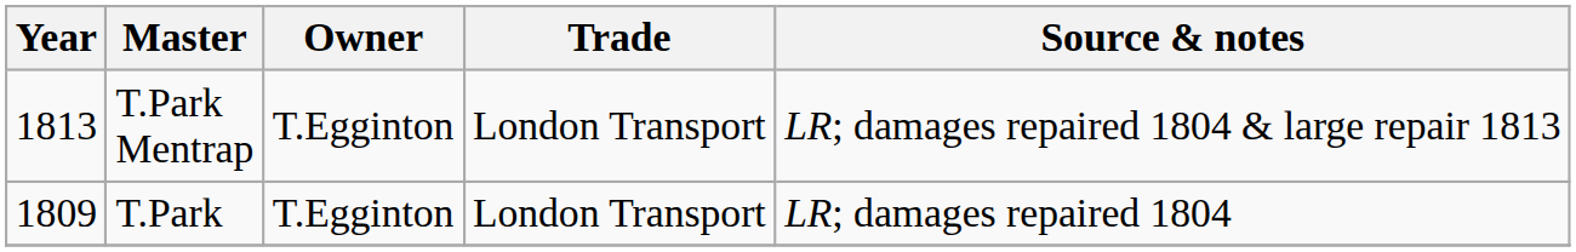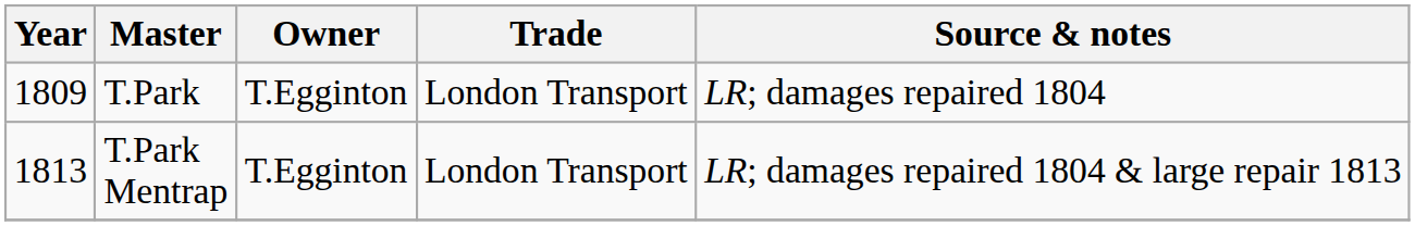 <table class=" wikitable">
 <tr>
 <th>Year</th>
 <th>Master</th>
 <th>Owner</th>
 <th>Trade</th>
 <th>Source & notes</th>
 </tr>
 <tr>
+<td>1809</td>
+<td>T.Park</td>
+<td>T.Egginton</td>
+<td>London Transport</td>
+<td><em>LR</em>; damages repaired 1804</td>
+</tr>
+<tr>
 <td>1813</td>
 <td>T.Park<br>Mentrap</td>
 <td>T.Egginton</td>
 <td>London Transport</td>
 <td><em>LR</em>; damages repaired 1804 & large repair 1813</td>
 </tr>
 <tr>
-<td>1809</td>
-<td>T.Park</td>
-<td>T.Egginton</td>
-<td>London Transport</td>
-<td><em>LR</em>; damages repaired 1804</td>
-</tr>
-<tr>
 </tr>
 </table>
